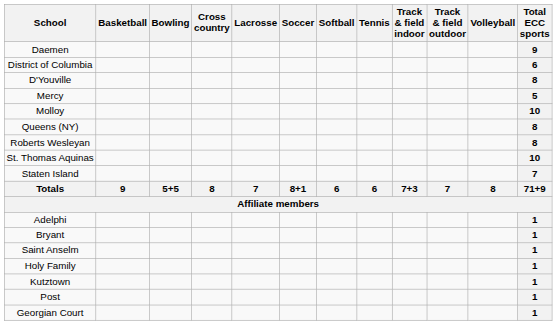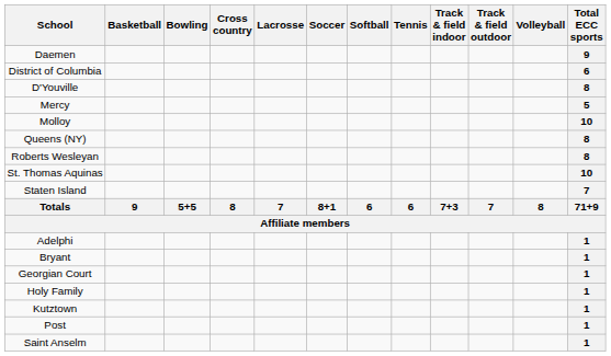 <table class="wikitable" style="text-align:center">
 <tr>
 <th>School</th>
 <th>Basketball</th>
 <th>Bowling </th>
 <th>Cross<br>country</th>
 <th>Lacrosse</th>
 <th>Soccer</th>
 <th>Softball</th>
 <th>Tennis</th>
 <th>Track<br>& field<br>indoor</th>
 <th>Track<br>& field<br>outdoor</th>
 <th>Volleyball</th>
 <th>Total<br>ECC<br>sports</th>
 </tr>
 <tr>
 <td>Daemen</td>
 <td></td>
 <td></td>
 <td></td>
 <td></td>
 <td></td>
 <td></td>
 <td></td>
 <td></td>
 <td></td>
 <td></td>
 <th>9</th>
 </tr>
 <tr>
 <td>District of Columbia</td>
 <td></td>
 <td></td>
 <td></td>
 <td></td>
 <td></td>
 <td></td>
 <td></td>
 <td></td>
 <td></td>
 <td></td>
 <th>6</th>
 </tr>
 <tr>
 <td>D'Youville</td>
 <td></td>
 <td></td>
 <td></td>
 <td></td>
 <td></td>
 <td></td>
 <td></td>
 <td></td>
 <td></td>
 <td></td>
 <th>8</th>
 </tr>
 <tr>
 <td>Mercy</td>
 <td></td>
 <td></td>
 <td></td>
 <td></td>
 <td></td>
 <td></td>
 <td></td>
 <td></td>
 <td></td>
 <td></td>
 <th>5</th>
 </tr>
 <tr>
 <td>Molloy</td>
 <td></td>
 <td></td>
 <td></td>
 <td></td>
 <td></td>
 <td></td>
 <td></td>
 <td></td>
 <td></td>
 <td></td>
 <th>10</th>
 </tr>
 <tr>
 <td>Queens (NY)</td>
 <td></td>
 <td></td>
 <td></td>
 <td></td>
 <td></td>
 <td></td>
 <td></td>
 <td></td>
 <td></td>
 <td></td>
 <th>8</th>
 </tr>
 <tr>
 <td>Roberts Wesleyan</td>
 <td></td>
 <td></td>
 <td></td>
 <td></td>
 <td></td>
 <td></td>
 <td></td>
 <td></td>
 <td></td>
 <td></td>
 <th>8</th>
 </tr>
 <tr>
 <td>St. Thomas Aquinas</td>
 <td></td>
 <td></td>
 <td></td>
 <td></td>
 <td></td>
 <td></td>
 <td></td>
 <td></td>
 <td></td>
 <td></td>
 <th>10</th>
 </tr>
 <tr>
 <td>Staten Island</td>
 <td></td>
 <td></td>
 <td></td>
 <td></td>
 <td></td>
 <td></td>
 <td></td>
 <td></td>
 <td></td>
 <td></td>
 <th>7</th>
 </tr>
 <tr>
 <th>Totals</th>
 <th>9</th>
 <th>5+5</th>
 <th>8</th>
 <th>7</th>
 <th>8+1</th>
 <th>6</th>
 <th>6</th>
 <th>7+3</th>
 <th>7</th>
 <th>8</th>
 <th>71+9</th>
 </tr>
 <tr>
 <th colspan=12>Affiliate members</th>
 </tr>
 <tr>
 <td>Adelphi</td>
 <td></td>
 <td></td>
 <td></td>
 <td></td>
 <td></td>
 <td></td>
 <td></td>
 <td></td>
 <td></td>
 <td></td>
 <th>1</th>
 </tr>
 <tr>
 <td>Bryant</td>
 <td></td>
 <td></td>
 <td></td>
 <td></td>
 <td></td>
 <td></td>
 <td></td>
 <td></td>
 <td></td>
 <td></td>
 <th>1</th>
 </tr>
 <tr>
-<td>Saint Anselm</td>
+<td>Georgian Court</td>
 <td></td>
 <td></td>
 <td></td>
 <td></td>
 <td></td>
 <td></td>
 <td></td>
 <td></td>
 <td></td>
 <td></td>
-<th>1<br></th>
+<th>1</th>
 </tr>
 <tr>
 <td>Holy Family</td>
 <td></td>
 <td></td>
 <td></td>
 <td></td>
 <td></td>
 <td></td>
 <td></td>
 <td></td>
 <td></td>
 <td></td>
 <th>1</th>
 </tr>
 <tr>
 <td>Kutztown</td>
 <td></td>
 <td></td>
 <td></td>
 <td></td>
 <td></td>
 <td></td>
 <td></td>
 <td></td>
 <td></td>
 <td></td>
 <th>1</th>
 </tr>
 <tr>
 <td>Post</td>
 <td></td>
 <td></td>
 <td></td>
 <td></td>
 <td></td>
 <td></td>
 <td></td>
 <td></td>
 <td></td>
 <td></td>
 <th>1</th>
 </tr>
 <tr>
-<td>Georgian Court</td>
+<td>Saint Anselm</td>
 <td></td>
 <td></td>
 <td></td>
 <td></td>
 <td></td>
 <td></td>
 <td></td>
 <td></td>
 <td></td>
 <td></td>
-<th>1</th>
+<th>1<br></th>
 </tr>
 </table>
